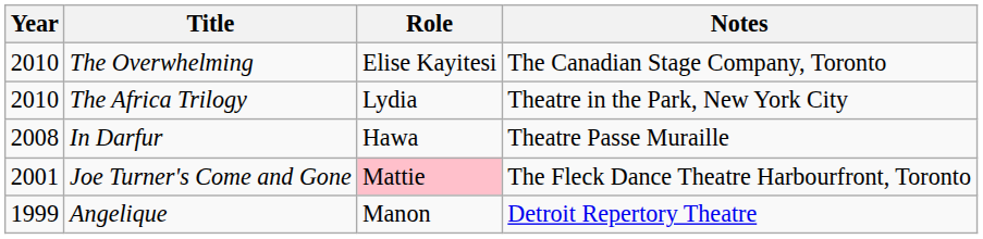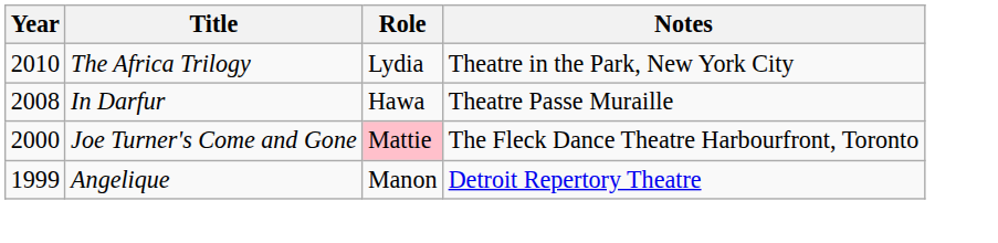 <table class="wikitable sortable">
 <tr>
 <th>Year</th>
 <th>Title</th>
 <th>Role</th>
 <th>Notes</th>
-</tr>
-<tr>
-<td>2010</td>
-<td><em>The Overwhelming</em></td>
-<td>Elise Kayitesi</td>
-<td>The Canadian Stage Company, Toronto</td>
 </tr>
 <tr>
 <td>2010</td>
 <td><em>The Africa Trilogy</em></td>
 <td>Lydia</td>
 <td>Theatre in the Park, New York City</td>
 </tr>
 <tr>
 <td>2008</td>
 <td><em>In Darfur</em></td>
 <td>Hawa</td>
 <td>Theatre Passe Muraille</td>
 </tr>
 <tr>
-<td>2001</td>
+<td>2000</td>
 <td><em>Joe Turner's Come and Gone</em></td>
 <td style="background: pink;">Mattie</td>
 <td>The Fleck Dance Theatre Harbourfront, Toronto</td>
 </tr>
 <tr>
 <td>1999</td>
 <td><em>Angelique</em></td>
 <td>Manon</td>
 <td><a href='#'>Detroit Repertory Theatre</a></td>
 </tr>
 </table>
